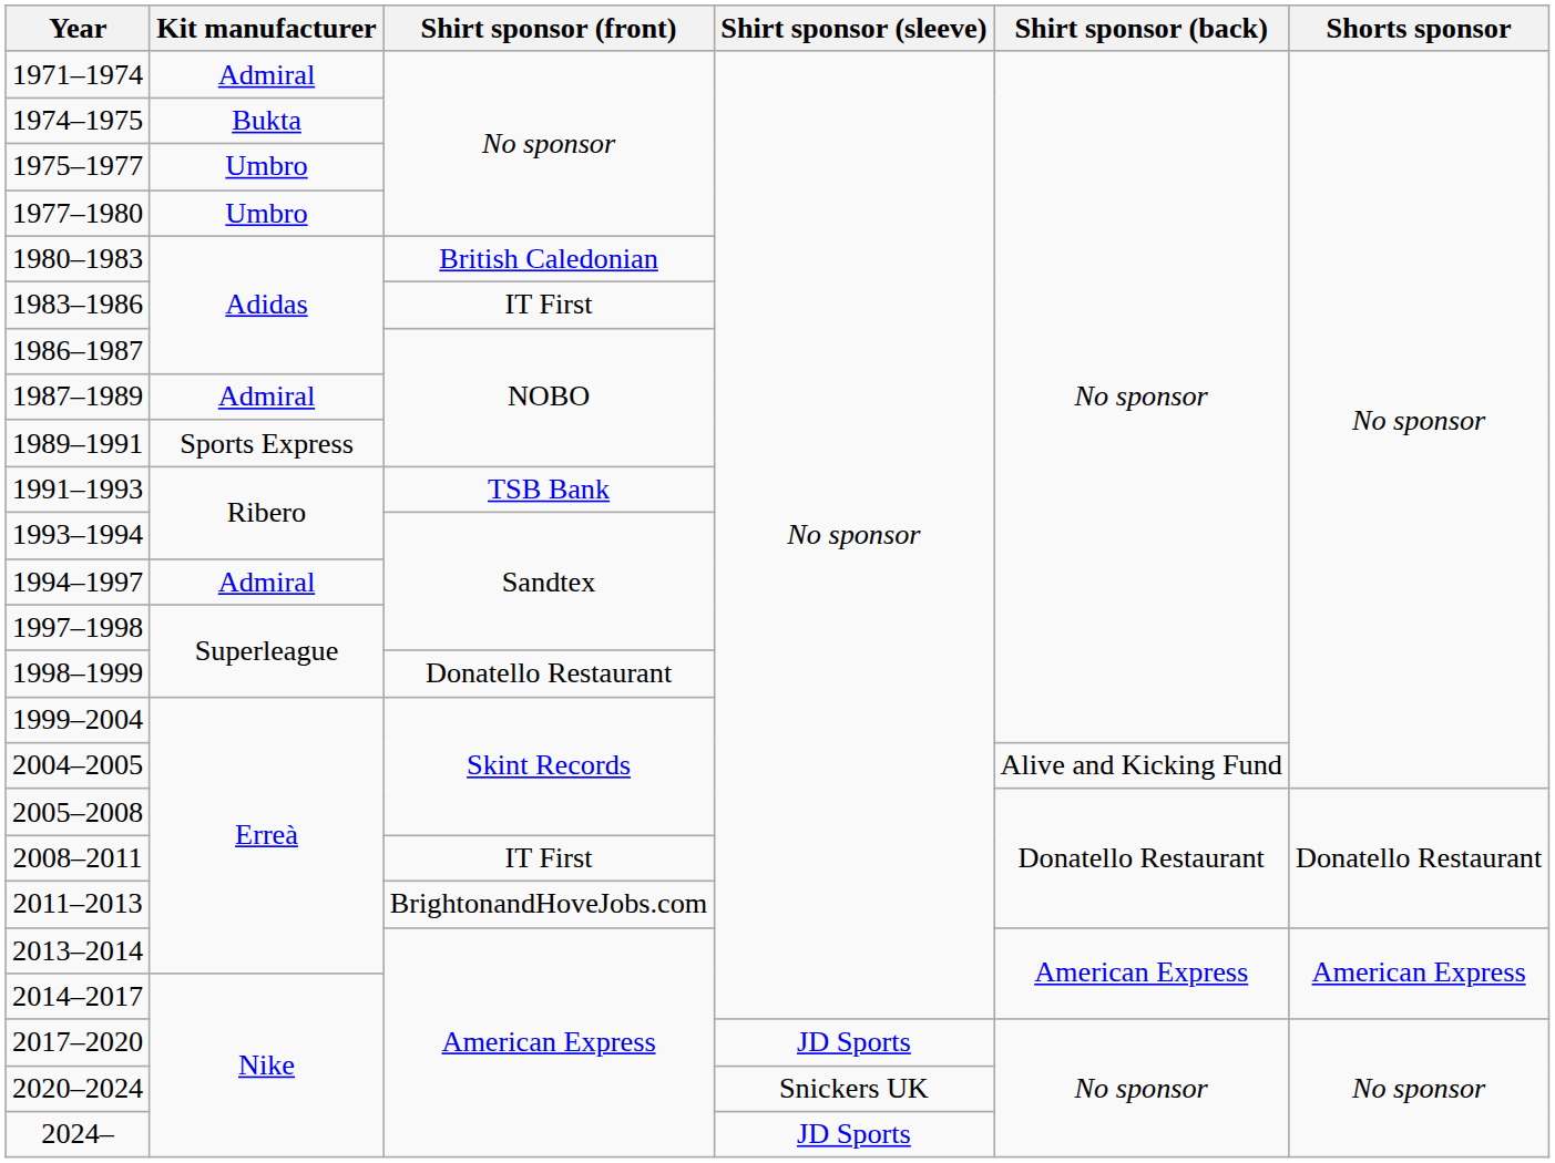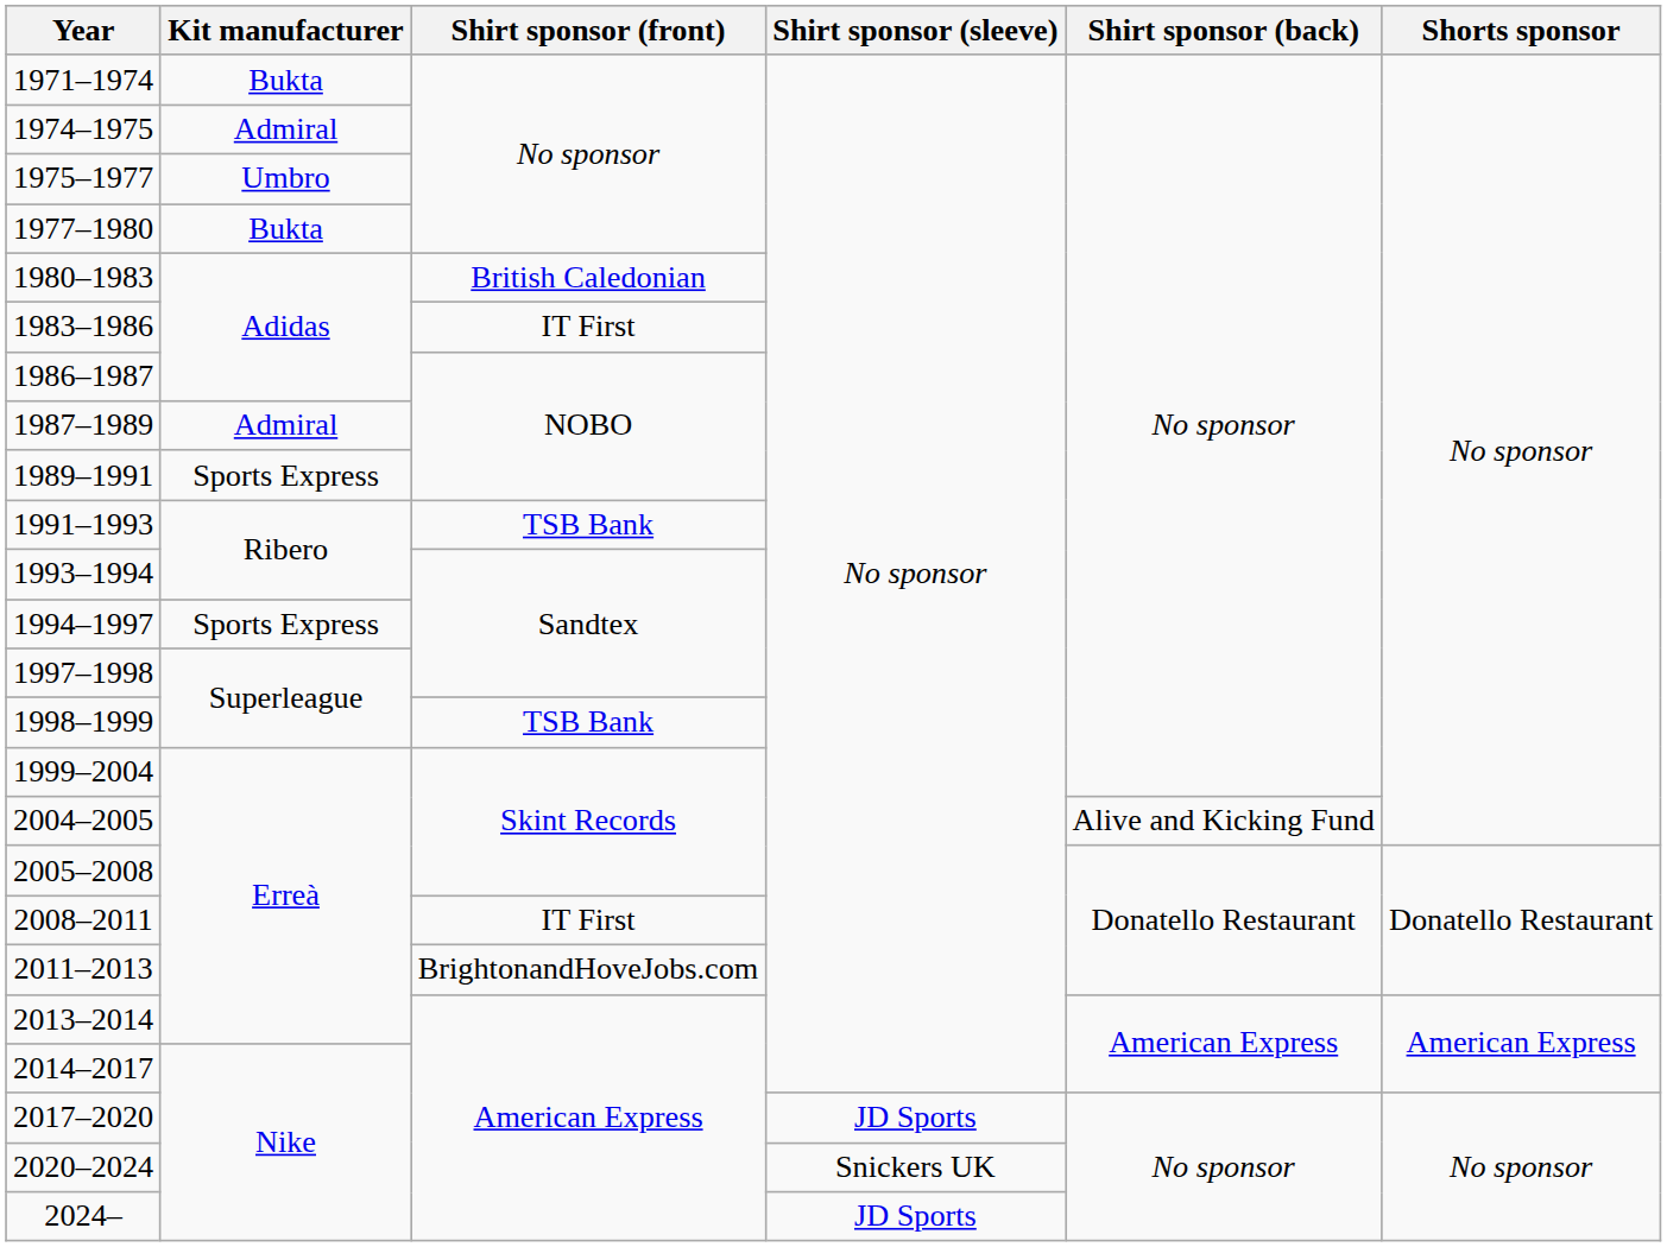 <table class="wikitable" style="text-align:center;margin-left:1em">
 <tr>
 <th>Year</th>
 <th>Kit manufacturer</th>
 <th>Shirt sponsor (front)</th>
 <th>Shirt sponsor (sleeve)</th>
 <th>Shirt sponsor (back)</th>
 <th>Shorts sponsor</th>
 </tr>
 <tr>
 <td>1971–1974</td>
-<td><a href='#'>Admiral</a></td>
+<td><a href='#'>Bukta</a></td>
 <td rowspan=4><em>No sponsor</em></td>
 <td rowspan="21"><em>No sponsor</em></td>
 <td rowspan="15"><em>No sponsor</em></td>
 <td rowspan="16"><em>No sponsor</em></td>
 </tr>
 <tr>
 <td>1974–1975</td>
-<td><a href='#'>Bukta</a></td>
+<td><a href='#'>Admiral</a></td>
 </tr>
 <tr>
 <td>1975–1977</td>
 <td><a href='#'>Umbro</a></td>
 </tr>
 <tr>
 <td>1977–1980</td>
-<td><a href='#'>Umbro</a></td>
+<td><a href='#'>Bukta</a></td>
 </tr>
 <tr>
 <td>1980–1983</td>
 <td rowspan=3><a href='#'>Adidas</a></td>
 <td><a href='#'>British Caledonian</a></td>
 </tr>
 <tr>
 <td>1983–1986</td>
 <td>IT First</td>
 </tr>
 <tr>
 <td>1986–1987</td>
 <td rowspan=3>NOBO</td>
 </tr>
 <tr>
 <td>1987–1989</td>
 <td><a href='#'>Admiral</a></td>
 </tr>
 <tr>
 <td>1989–1991</td>
 <td>Sports Express</td>
 </tr>
 <tr>
 <td>1991–1993</td>
 <td rowspan=2>Ribero</td>
 <td><a href='#'>TSB Bank</a></td>
 </tr>
 <tr>
 <td>1993–1994</td>
 <td rowspan=3>Sandtex</td>
 </tr>
 <tr>
 <td>1994–1997</td>
-<td><a href='#'>Admiral</a></td>
+<td>Sports Express</td>
 </tr>
 <tr>
 <td>1997–1998</td>
 <td rowspan=2>Superleague</td>
 </tr>
 <tr>
 <td>1998–1999</td>
-<td>Donatello Restaurant</td>
+<td><a href='#'>TSB Bank</a></td>
 </tr>
 <tr>
 <td>1999–2004</td>
 <td rowspan="6"><a href='#'>Erreà</a></td>
 <td rowspan="3"><a href='#'>Skint Records</a></td>
 </tr>
 <tr>
 <td>2004–2005</td>
 <td>Alive and Kicking Fund</td>
 </tr>
 <tr>
 <td>2005–2008</td>
 <td rowspan="3">Donatello Restaurant</td>
 <td rowspan="3">Donatello Restaurant</td>
 </tr>
 <tr>
 <td>2008–2011</td>
 <td>IT First</td>
 </tr>
 <tr>
 <td>2011–2013</td>
 <td>BrightonandHoveJobs.com</td>
 </tr>
 <tr>
 <td>2013–2014</td>
 <td rowspan=5><a href='#'>American Express</a></td>
 <td rowspan="2"><a href='#'>American Express</a></td>
 <td rowspan="2"><a href='#'>American Express</a></td>
 </tr>
 <tr>
 <td>2014–2017</td>
 <td rowspan=5><a href='#'>Nike</a></td>
 </tr>
 <tr>
 <td>2017–2020</td>
 <td><a href='#'>JD Sports</a></td>
 <td rowspan="3"><em>No sponsor</em></td>
 <td rowspan="3"><em>No sponsor</em></td>
 </tr>
 <tr>
 <td>2020–2024</td>
 <td>Snickers UK</td>
 </tr>
 <tr>
 <td>2024–</td>
 <td><a href='#'>JD Sports</a></td>
 </tr>
 </table>
